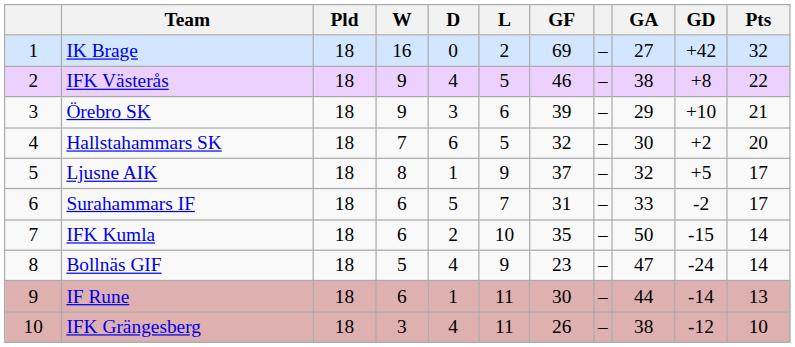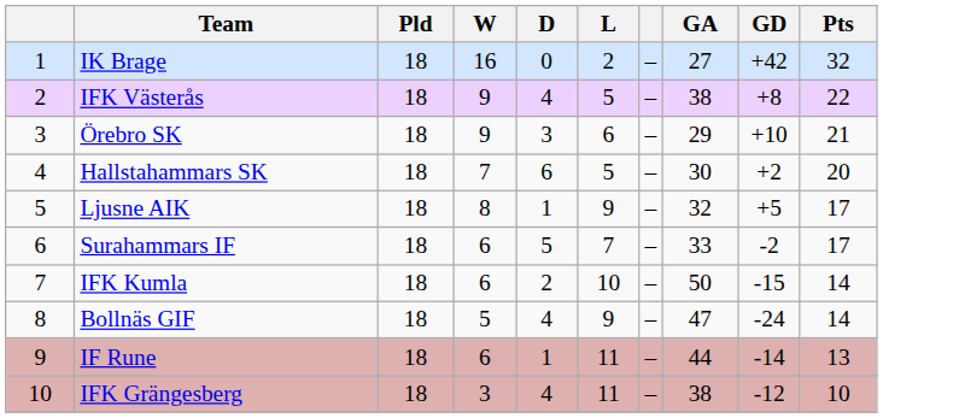 <table class="wikitable" style="text-align: center;">
 <tr>
 <th style="width: 40px;"></th>
 <th style="width: 200px;">Team</th>
 <th style="width: 45px;">Pld</th>
 <th style="width: 35px;">W</th>
 <th style="width: 35px;">D</th>
 <th style="width: 35px;">L</th>
-<th style="width: 45px;">GF</th>
 <th></th>
 <th style="width: 45px;">GA</th>
 <th style="width: 35px;">GD</th>
 <th style="width: 45px;">Pts</th>
 </tr>
 <tr style="background: #d2e6ff">
 <td>1</td>
 <td style="text-align: left;"><a href='#'>IK Brage</a></td>
 <td>18</td>
 <td>16</td>
 <td>0</td>
 <td>2</td>
-<td>69</td>
 <td>–</td>
 <td>27</td>
 <td>+42</td>
 <td>32</td>
 </tr>
 <tr style="background: #ecd1ff">
 <td>2</td>
 <td style="text-align: left;"><a href='#'>IFK Västerås</a></td>
 <td>18</td>
 <td>9</td>
 <td>4</td>
 <td>5</td>
-<td>46</td>
 <td>–</td>
 <td>38</td>
 <td>+8</td>
 <td>22</td>
 </tr>
 <tr>
 <td>3</td>
 <td style="text-align: left;"><a href='#'>Örebro SK</a></td>
 <td>18</td>
 <td>9</td>
 <td>3</td>
 <td>6</td>
-<td>39</td>
 <td>–</td>
 <td>29</td>
 <td>+10</td>
 <td>21</td>
 </tr>
 <tr>
 <td>4</td>
 <td style="text-align: left;"><a href='#'>Hallstahammars SK</a></td>
 <td>18</td>
 <td>7</td>
 <td>6</td>
 <td>5</td>
-<td>32</td>
 <td>–</td>
 <td>30</td>
 <td>+2</td>
 <td>20</td>
 </tr>
 <tr>
 <td>5</td>
 <td style="text-align: left;"><a href='#'>Ljusne AIK</a></td>
 <td>18</td>
 <td>8</td>
 <td>1</td>
 <td>9</td>
-<td>37</td>
 <td>–</td>
 <td>32</td>
 <td>+5</td>
 <td>17</td>
 </tr>
 <tr>
 <td>6</td>
 <td style="text-align: left;"><a href='#'>Surahammars IF</a></td>
 <td>18</td>
 <td>6</td>
 <td>5</td>
 <td>7</td>
-<td>31</td>
 <td>–</td>
 <td>33</td>
 <td>-2</td>
 <td>17</td>
 </tr>
 <tr>
 <td>7</td>
 <td style="text-align: left;"><a href='#'>IFK Kumla</a></td>
 <td>18</td>
 <td>6</td>
 <td>2</td>
 <td>10</td>
-<td>35</td>
 <td>–</td>
 <td>50</td>
 <td>-15</td>
 <td>14</td>
 </tr>
 <tr>
 <td>8</td>
 <td style="text-align: left;"><a href='#'>Bollnäs GIF</a></td>
 <td>18</td>
 <td>5</td>
 <td>4</td>
 <td>9</td>
-<td>23</td>
 <td>–</td>
 <td>47</td>
 <td>-24</td>
 <td>14</td>
 </tr>
 <tr style="background: #deb0b0">
 <td>9</td>
 <td style="text-align: left;"><a href='#'>IF Rune</a></td>
 <td>18</td>
 <td>6</td>
 <td>1</td>
 <td>11</td>
-<td>30</td>
 <td>–</td>
 <td>44</td>
 <td>-14</td>
 <td>13</td>
 </tr>
 <tr style="background: #deb0b0">
 <td>10</td>
 <td style="text-align: left;"><a href='#'>IFK Grängesberg</a></td>
 <td>18</td>
 <td>3</td>
 <td>4</td>
 <td>11</td>
-<td>26</td>
 <td>–</td>
 <td>38</td>
 <td>-12</td>
 <td>10</td>
 </tr>
 </table>
